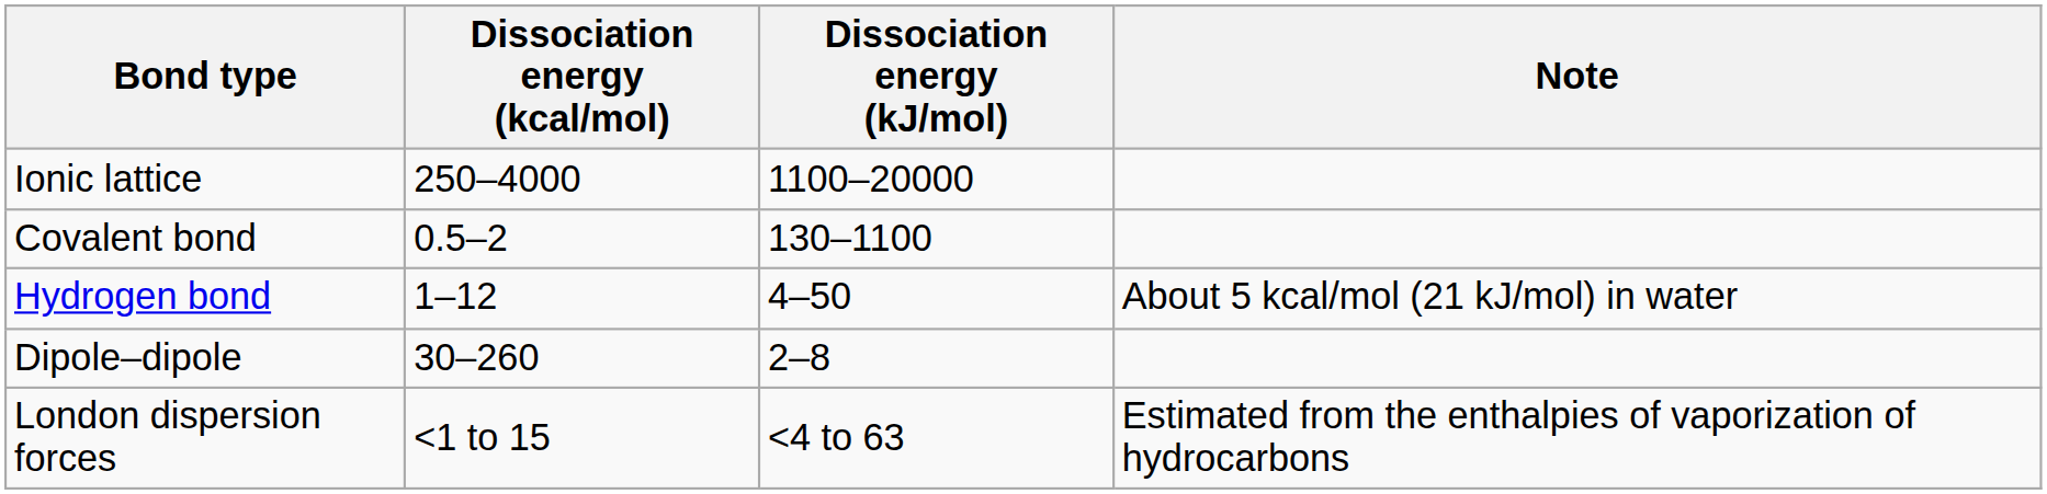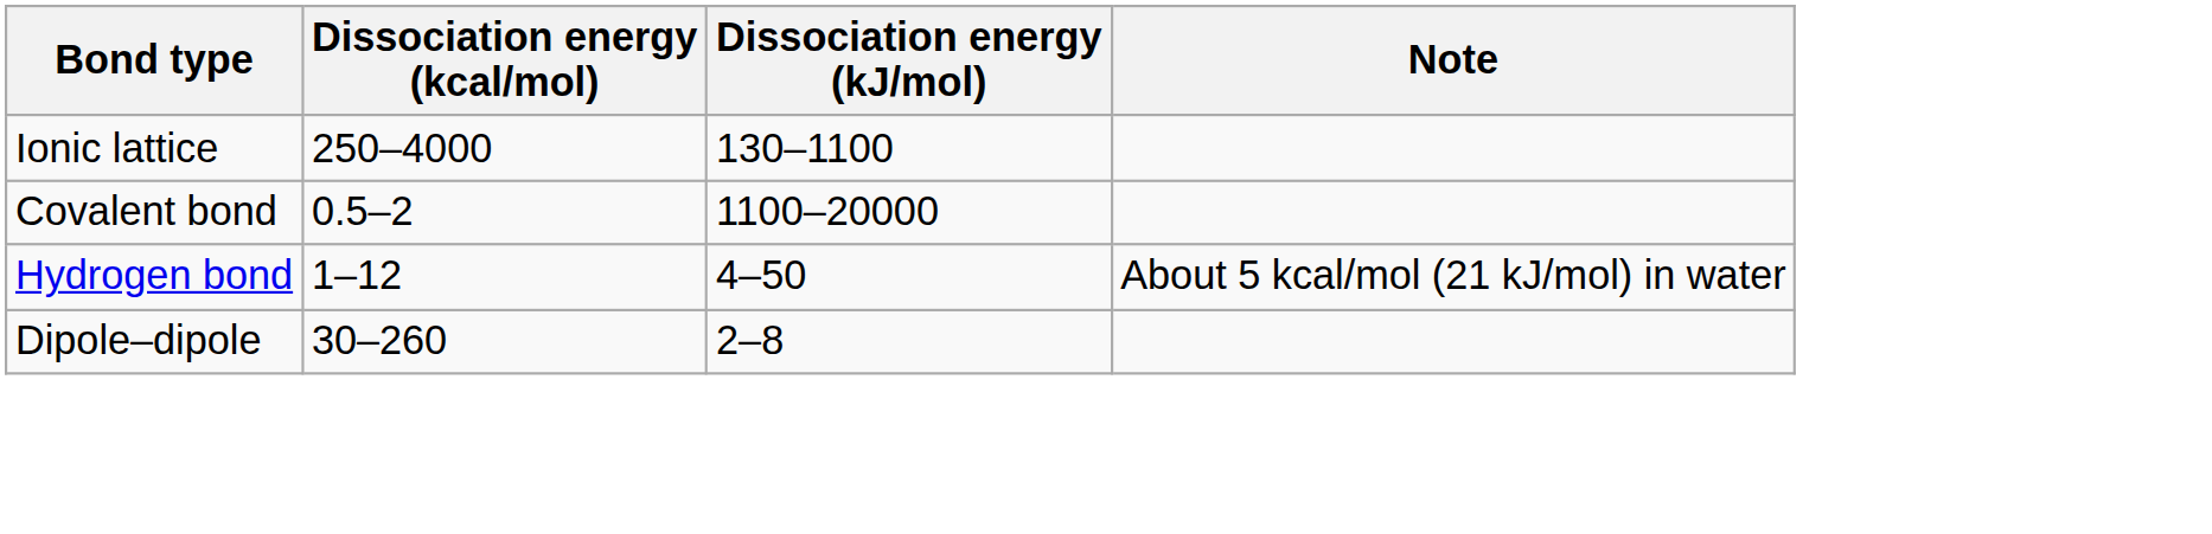 <table class="wikitable">
 <tr>
 <th>Bond type</th>
 <th>Dissociation energy<br>(kcal/mol)</th>
 <th>Dissociation energy<br>(kJ/mol)</th>
 <th>Note</th>
 </tr>
 <tr>
 <td>Ionic lattice</td>
 <td>250–4000</td>
-<td>1100–20000</td>
+<td>130–1100</td>
 <td></td>
 </tr>
 <tr>
 <td>Covalent bond</td>
 <td>0.5–2</td>
-<td>130–1100</td>
+<td>1100–20000</td>
 <td></td>
 </tr>
 <tr>
 <td><a href='#'>Hydrogen bond</a></td>
 <td>1–12</td>
 <td>4–50</td>
 <td>About 5 kcal/mol (21 kJ/mol) in water</td>
 </tr>
 <tr>
 <td>Dipole–dipole</td>
 <td>30–260</td>
 <td>2–8</td>
 <td></td>
 </tr>
-<tr>
-<td>London dispersion forces</td>
-<td><1 to 15</td>
-<td><4 to 63</td>
-<td>Estimated from the enthalpies of vaporization of hydrocarbons</td>
-</tr>
 </table>
